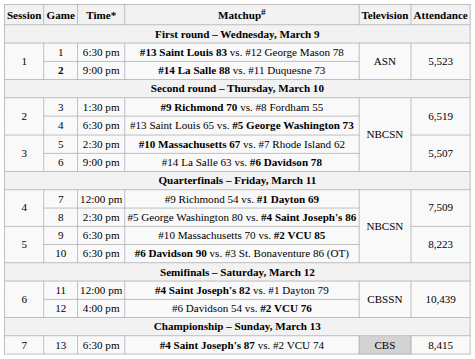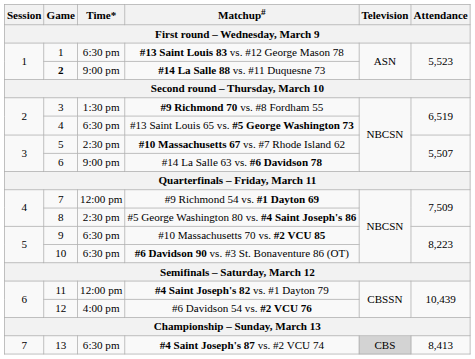 <table class="wikitable" style="font-size: 95%; text-align:center">
 <tr>
 <th>Session</th>
 <th>Game</th>
 <th>Time*</th>
 <th>Matchup<sup>#</sup></th>
 <th>Television</th>
 <th>Attendance</th>
 </tr>
 <tr>
 <th colspan=6>First round – Wednesday, March 9</th>
 </tr>
 <tr>
 <td rowspan=2>1</td>
 <td>1</td>
 <td>6:30 pm</td>
 <td><strong>#13 Saint Louis 83</strong> vs. #12 George Mason 78</td>
 <td rowspan=2>ASN</td>
 <td rowspan=2>5,523</td>
 </tr>
 <tr>
 <td><strong>2</strong></td>
 <td>9:00 pm</td>
 <td><strong>#14 La Salle 88</strong> vs. #11 Duquesne 73</td>
 </tr>
 <tr>
 <th colspan=6>Second round – Thursday, March 10</th>
 </tr>
 <tr>
 <td rowspan=2>2</td>
 <td>3</td>
 <td>1:30 pm</td>
 <td><strong>#9 Richmond 70</strong> vs. #8 Fordham 55</td>
 <td rowspan=4>NBCSN</td>
 <td rowspan=2>6,519</td>
 </tr>
 <tr>
 <td>4</td>
 <td>6:30 pm</td>
 <td>#13 Saint Louis 65 vs. <strong>#5 George Washington 73</strong></td>
 </tr>
 <tr>
 <td rowspan=2>3</td>
 <td>5</td>
 <td>2:30 pm</td>
 <td><strong>#10 Massachusetts 67</strong> vs. #7 Rhode Island 62</td>
 <td rowspan=2>5,507</td>
 </tr>
 <tr>
 <td>6</td>
 <td>9:00 pm</td>
 <td>#14 La Salle 63 vs. <strong>#6 Davidson 78</strong></td>
 </tr>
 <tr>
 <th colspan=6>Quarterfinals – Friday, March 11</th>
 </tr>
 <tr>
 <td rowspan=2>4</td>
 <td>7</td>
 <td>12:00 pm</td>
 <td>#9 Richmond 54 vs. <strong>#1 Dayton 69</strong></td>
 <td rowspan=4>NBCSN</td>
 <td rowspan=2>7,509</td>
 </tr>
 <tr>
 <td>8</td>
 <td>2:30 pm</td>
 <td>#5 George Washington 80 vs. <strong>#4 Saint Joseph's 86</strong></td>
 </tr>
 <tr>
 <td rowspan=2>5</td>
 <td>9</td>
 <td>6:30 pm</td>
 <td>#10 Massachusetts 70 vs. <strong>#2 VCU 85</strong></td>
 <td rowspan=2>8,223</td>
 </tr>
 <tr>
 <td>10</td>
 <td>6:30 pm</td>
 <td><strong>#6 Davidson 90</strong> vs. #3 St. Bonaventure 86 (OT)</td>
 </tr>
 <tr>
 <th colspan=6>Semifinals – Saturday, March 12</th>
 </tr>
 <tr>
 <td rowspan=2>6</td>
 <td>11</td>
 <td>12:00 pm</td>
 <td><strong>#4 Saint Joseph's 82</strong> vs. #1 Dayton 79</td>
 <td rowspan=2>CBSSN</td>
 <td rowspan=2>10,439</td>
 </tr>
 <tr>
 <td>12</td>
 <td>4:00 pm</td>
 <td>#6 Davidson 54 vs. <strong>#2 VCU 76</strong></td>
 </tr>
 <tr>
 <th colspan=6>Championship – Sunday, March 13</th>
 </tr>
 <tr>
 <td>7</td>
 <td>13</td>
 <td>6:30 pm</td>
 <td><strong>#4 Saint Joseph's 87</strong> vs. #2 VCU 74</td>
 <td style="background: lightgrey;">CBS</td>
-<td>8,415</td>
+<td>8,413</td>
 </tr>
 </table>
